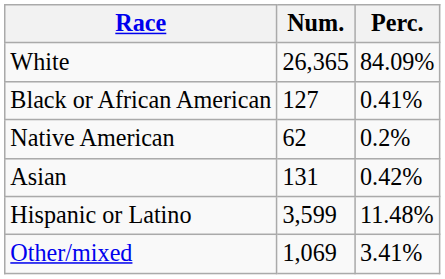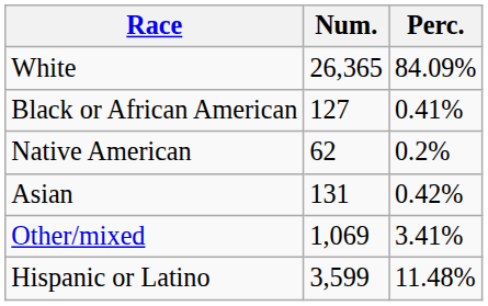 <table class="wikitable">
 <tr>
 <th><a href='#'>Race</a></th>
 <th>Num.</th>
 <th>Perc.</th>
 </tr>
 <tr>
 <td>White</td>
 <td>26,365</td>
 <td>84.09%</td>
 </tr>
 <tr>
 <td>Black or African American</td>
 <td>127</td>
 <td>0.41%</td>
 </tr>
 <tr>
 <td>Native American</td>
 <td>62</td>
 <td>0.2%</td>
 </tr>
 <tr>
 <td>Asian</td>
 <td>131</td>
 <td>0.42%</td>
 </tr>
 <tr>
+<td><a href='#'>Other/mixed</a></td>
+<td>1,069</td>
+<td>3.41%</td>
+</tr>
+<tr>
 <td>Hispanic or Latino</td>
 <td>3,599</td>
 <td>11.48%</td>
 </tr>
-<tr>
-<td><a href='#'>Other/mixed</a></td>
-<td>1,069</td>
-<td>3.41%</td>
-</tr>
 </table>
